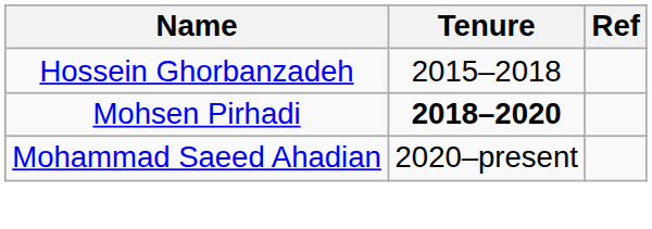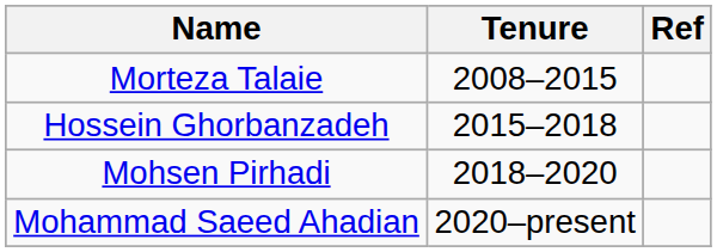 <table class="wikitable" style="text-align:center; font-size:100%; line-height:16px;">
 <tr>
 <th>Name</th>
 <th>Tenure</th>
 <th>Ref</th>
+</tr>
+<tr>
+<td><a href='#'>Morteza Talaie</a></td>
+<td>2008–2015</td>
+<td></td>
 </tr>
 <tr>
 <td><a href='#'>Hossein Ghorbanzadeh</a></td>
 <td>2015–2018</td>
 <td></td>
 </tr>
 <tr>
 <td><a href='#'>Mohsen Pirhadi</a></td>
-<td><strong>2018–2020</strong></td>
+<td>2018–2020</td>
 <td></td>
 </tr>
 <tr>
 <td><a href='#'>Mohammad Saeed Ahadian</a></td>
 <td>2020–present</td>
 <td></td>
 </tr>
 </table>
